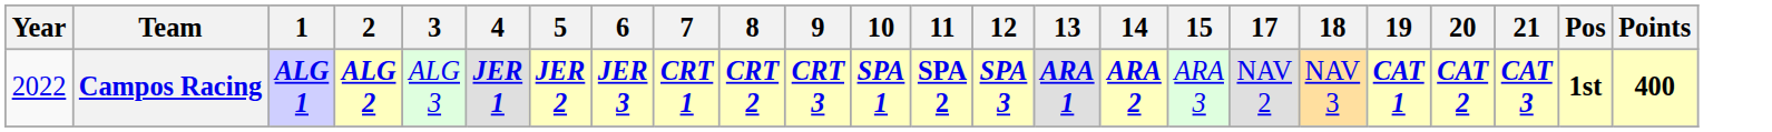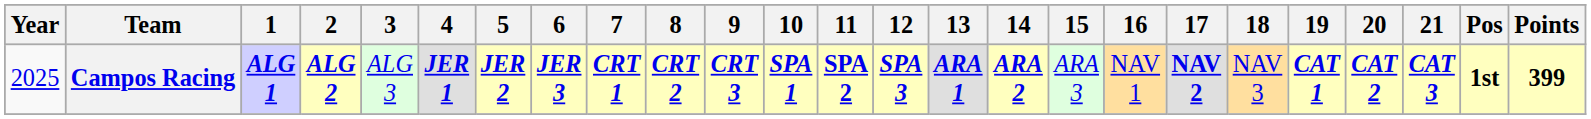 <table class="wikitable" style="text-align:center; font-size:85%;">
 <tr>
 <th>Year</th>
 <th>Team</th>
 <th>1</th>
 <th>2</th>
 <th>3</th>
 <th>4</th>
 <th>5</th>
 <th>6</th>
 <th>7</th>
 <th>8</th>
 <th>9</th>
 <th>10</th>
 <th>11</th>
 <th>12</th>
 <th>13</th>
 <th>14</th>
 <th>15</th>
+<th>16</th>
 <th>17</th>
 <th>18</th>
 <th>19</th>
 <th>20</th>
 <th>21</th>
 <th>Pos</th>
 <th>Points</th>
 </tr>
 <tr>
-<td><a href='#'>2022</a></td>
+<td><a href='#'>2025</a></td>
 <th nowrap><a href='#'>Campos Racing</a></th>
 <td style="background:#CFCFFF;"><strong><em><a href='#'>ALG<br>1</a></em></strong><br></td>
 <td style="background:#FFFFBF;"><strong><em><a href='#'>ALG<br>2</a></em></strong><br></td>
 <td style="background:#DFFFDF;"><em><a href='#'>ALG<br>3</a></em><br></td>
 <td style="background:#DFDFDF;"><strong><em><a href='#'>JER<br>1</a></em></strong><br></td>
 <td style="background:#FFFFBF;"><strong><em><a href='#'>JER<br>2</a></em></strong><br></td>
 <td style="background:#FFFFBF;"><strong><em><a href='#'>JER<br>3</a></em></strong><br></td>
 <td style="background:#FFFFBF;"><strong><em><a href='#'>CRT<br>1</a></em></strong><br></td>
 <td style="background:#FFFFBF;"><strong><em><a href='#'>CRT<br>2</a></em></strong><br></td>
 <td style="background:#FFFFBF;"><strong><em><a href='#'>CRT<br>3</a></em><br></strong></td>
 <td style="background:#FFFFBF;"><strong><em><a href='#'>SPA<br>1</a></em></strong><br></td>
 <td style="background:#FFFFBF;"><strong><a href='#'>SPA<br>2</a></strong><br></td>
 <td style="background:#FFFFBF;"><strong><em><a href='#'>SPA<br>3</a></em></strong><br></td>
 <td style="background:#DFDFDF;"><strong><em><a href='#'>ARA<br>1</a></em></strong><br></td>
 <td style="background:#FFFFBF;"><strong><em><a href='#'>ARA<br>2</a></em></strong><br></td>
 <td style="background:#DFFFDF;"><em><a href='#'>ARA<br>3</a></em><br></td>
-<td style="background:#DFDFDF;"><a href='#'>NAV<br>2</a><br></td>
+<td style="background:#FFDF9F;"><a href='#'>NAV<br>1</a><br></td>
+<td style="background:#DFDFDF;"><strong><a href='#'>NAV<br>2</a><br></strong></td>
 <td style="background:#FFDF9F;"><a href='#'>NAV<br>3</a><br></td>
 <td style="background:#FFFFBF;"><strong><em><a href='#'>CAT<br>1</a></em></strong><br></td>
 <td style="background:#FFFFBF;"><strong><em><a href='#'>CAT<br>2</a></em></strong><br></td>
 <td style="background:#FFFFBF;"><strong><em><a href='#'>CAT<br>3</a></em></strong><br></td>
 <th style="background:#FFFFBF;">1st</th>
-<th style="background:#FFFFBF;">400</th>
+<th style="background:#FFFFBF;">399</th>
 </tr>
 </table>
